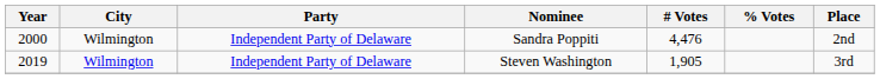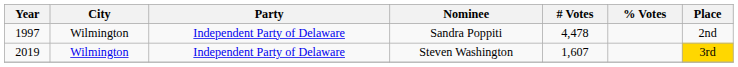 <table class="wikitable sortable mw-collapsible" style="text-align:center; width:60em;">
 <tr style="background:lightgrey;">
 <th>Year</th>
 <th>City</th>
 <th>Party</th>
 <th>Nominee</th>
 <th># Votes</th>
 <th>% Votes</th>
 <th>Place</th>
 </tr>
 <tr>
-<td>2000</td>
+<td>1997</td>
 <td>Wilmington</td>
 <td><a href='#'>Independent Party of Delaware</a></td>
 <td>Sandra Poppiti</td>
-<td>4,476</td>
+<td>4,478</td>
 <td></td>
 <td>2nd</td>
 </tr>
 <tr>
 <td>2019</td>
 <td><a href='#'>Wilmington</a></td>
 <td><a href='#'>Independent Party of Delaware</a></td>
 <td>Steven Washington</td>
-<td>1,905</td>
+<td>1,607</td>
 <td></td>
-<td>3rd</td>
+<td style="background: gold;">3rd</td>
 </tr>
 <tr>
 </tr>
 </table>
